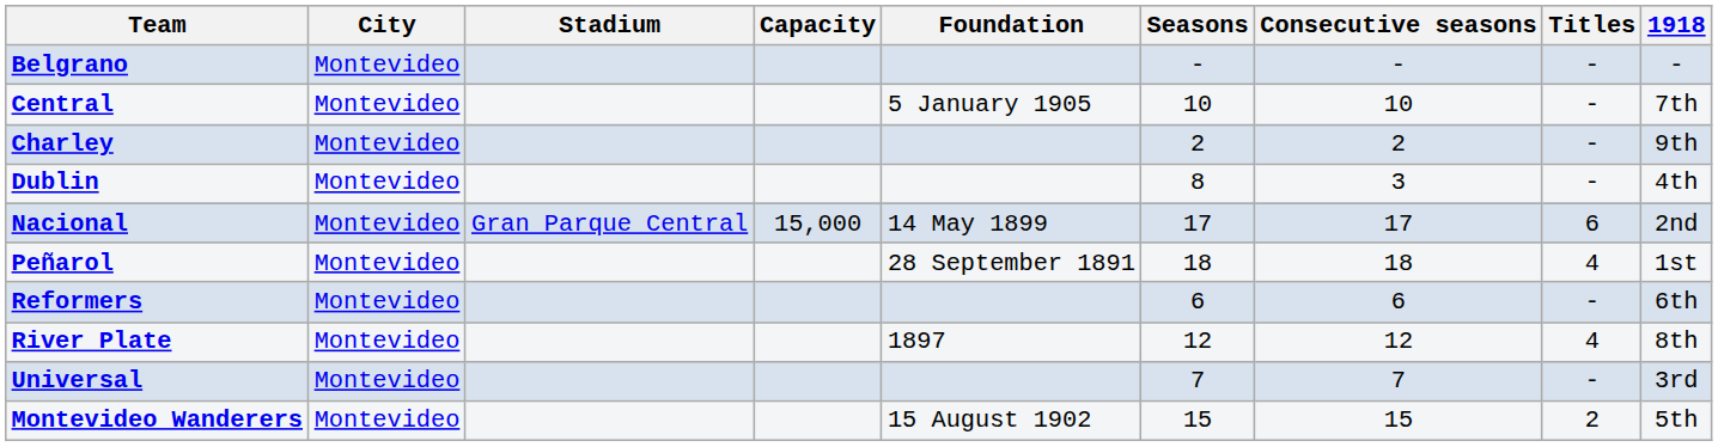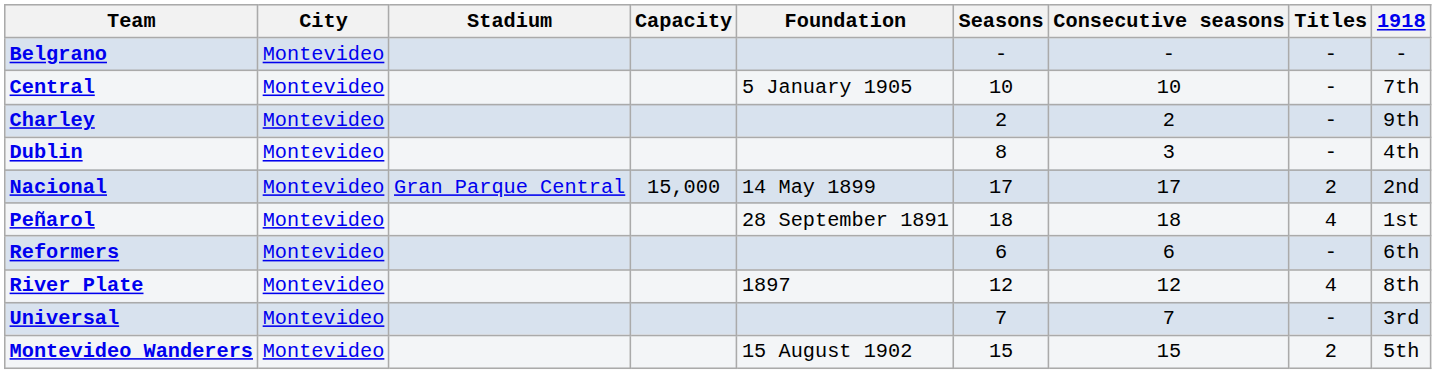 <table class="wikitable">
 <tr>
 <th>Team</th>
 <th>City</th>
 <th>Stadium</th>
 <th>Capacity</th>
 <th>Foundation</th>
 <th>Seasons</th>
 <th>Consecutive seasons</th>
 <th>Titles</th>
 <th><a href='#'>1918</a></th>
 </tr>
 <tr bgcolor=#D8E2EE>
 <td> <strong><a href='#'>Belgrano</a></strong></td>
 <td> <a href='#'>Montevideo</a></td>
 <td></td>
 <td align=center></td>
 <td></td>
 <td align=center>-</td>
 <td align=center>-</td>
 <td align=center>-</td>
 <td align=center>-</td>
 </tr>
 <tr bgcolor=#F3F5F7>
 <td> <strong><a href='#'>Central</a></strong></td>
 <td> <a href='#'>Montevideo</a></td>
 <td></td>
 <td align=center></td>
 <td>5 January 1905</td>
 <td align=center>10</td>
 <td align=center>10</td>
 <td align=center>-</td>
 <td align=center>7th</td>
 </tr>
 <tr bgcolor=#D8E2EE>
 <td> <strong><a href='#'>Charley</a></strong></td>
 <td> <a href='#'>Montevideo</a></td>
 <td></td>
 <td align=center></td>
 <td></td>
 <td align=center>2</td>
 <td align=center>2</td>
 <td align=center>-</td>
 <td align=center>9th</td>
 </tr>
 <tr bgcolor=#F3F5F7>
 <td> <strong><a href='#'>Dublin</a></strong></td>
 <td> <a href='#'>Montevideo</a></td>
 <td></td>
 <td align=center></td>
 <td></td>
 <td align=center>8</td>
 <td align=center>3</td>
 <td align=center>-</td>
 <td align=center>4th</td>
 </tr>
 <tr bgcolor=#D8E2EE>
 <td> <strong><a href='#'>Nacional</a></strong></td>
 <td> <a href='#'>Montevideo</a></td>
 <td><a href='#'>Gran Parque Central</a></td>
 <td align=center>15,000</td>
 <td>14 May 1899</td>
 <td align=center>17</td>
 <td align=center>17</td>
-<td align=center>6</td>
+<td align=center>2</td>
 <td align=center>2nd</td>
 </tr>
 <tr bgcolor=#F3F5F7>
 <td> <strong><a href='#'>Peñarol</a></strong></td>
 <td> <a href='#'>Montevideo</a></td>
 <td></td>
 <td align=center></td>
 <td>28 September 1891</td>
 <td align=center>18</td>
 <td align=center>18</td>
 <td align=center>4</td>
 <td align=center>1st</td>
 </tr>
 <tr bgcolor=#D8E2EE>
 <td><strong><a href='#'>Reformers</a></strong></td>
 <td> <a href='#'>Montevideo</a></td>
 <td></td>
 <td align=center></td>
 <td></td>
 <td align=center>6</td>
 <td align=center>6</td>
 <td align=center>-</td>
 <td align=center>6th</td>
 </tr>
 <tr bgcolor=#F3F5F7>
 <td> <strong><a href='#'>River Plate</a></strong></td>
 <td> <a href='#'>Montevideo</a></td>
 <td></td>
 <td align=center></td>
 <td>1897</td>
 <td align=center>12</td>
 <td align=center>12</td>
 <td align=center>4</td>
 <td align=center>8th</td>
 </tr>
 <tr bgcolor=#D8E2EE>
 <td> <strong><a href='#'>Universal</a></strong></td>
 <td> <a href='#'>Montevideo</a></td>
 <td></td>
 <td align=center></td>
 <td></td>
 <td align=center>7</td>
 <td align=center>7</td>
 <td align=center>-</td>
 <td align=center>3rd</td>
 </tr>
 <tr bgcolor=#F3F5F7>
 <td> <strong><a href='#'>Montevideo Wanderers</a></strong></td>
 <td> <a href='#'>Montevideo</a></td>
 <td></td>
 <td align=center></td>
 <td>15 August 1902</td>
 <td align=center>15</td>
 <td align=center>15</td>
 <td align=center>2</td>
 <td align=center>5th</td>
 </tr>
 </table>
